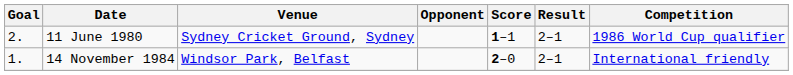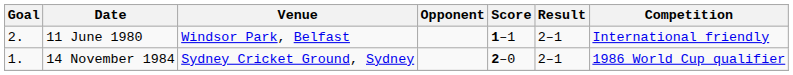 <table class="wikitable">
 <tr>
 <th>Goal</th>
 <th>Date</th>
 <th>Venue</th>
 <th>Opponent</th>
 <th>Score</th>
 <th>Result</th>
 <th>Competition</th>
 </tr>
 <tr>
 <td>2.</td>
 <td>11 June 1980</td>
+<td><a href='#'>Windsor Park</a>, <a href='#'>Belfast</a></td>
+<td></td>
+<td><strong>1</strong>–1</td>
+<td>2–1</td>
+<td><a href='#'>International friendly</a></td>
+</tr>
+<tr>
+<td>1.</td>
+<td>14 November 1984</td>
 <td><a href='#'>Sydney Cricket Ground</a>, <a href='#'>Sydney</a></td>
 <td></td>
-<td><strong>1</strong>–1</td>
+<td><strong>2</strong>–0</td>
 <td>2–1</td>
 <td><a href='#'>1986 World Cup qualifier</a></td>
 </tr>
 <tr>
-<td>1.</td>
-<td>14 November 1984</td>
-<td><a href='#'>Windsor Park</a>, <a href='#'>Belfast</a></td>
-<td></td>
-<td><strong>2</strong>–0</td>
-<td>2–1</td>
-<td><a href='#'>International friendly</a></td>
-</tr>
-<tr>
 </tr>
 </table>
